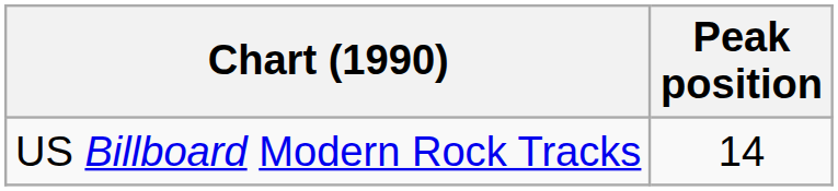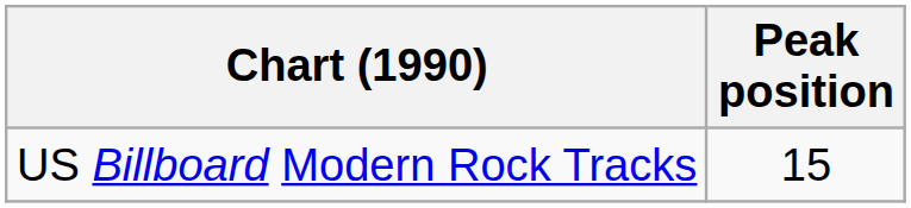 <table class="wikitable sortable">
 <tr>
 <th>Chart (1990)</th>
 <th>Peak<br>position</th>
 </tr>
 <tr>
 <td align="left">US <em><a href='#'>Billboard</a></em> <a href='#'>Modern Rock Tracks</a></td>
-<td style="text-align:center;">14</td>
+<td style="text-align:center;">15</td>
 </tr>
 </table>
